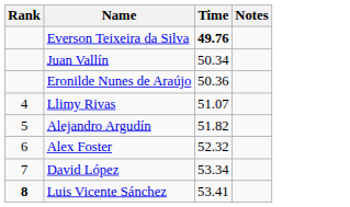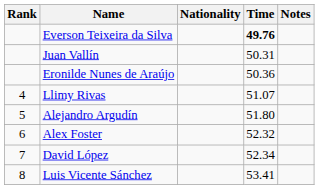 <table class="wikitable sortable" style="text-align:center">
 <tr>
 <th>Rank</th>
 <th>Name</th>
+<th>Nationality</th>
 <th>Time</th>
 <th>Notes</th>
 </tr>
 <tr>
 <td align=center></td>
 <td align=left><a href='#'>Everson Teixeira da Silva</a></td>
+<td align=left></td>
 <td><strong>49.76</strong></td>
 <td></td>
 </tr>
 <tr>
 <td align=center></td>
 <td align=left><a href='#'>Juan Vallín</a></td>
-<td>50.34</td>
+<td align=left></td>
+<td>50.31</td>
 <td></td>
 </tr>
 <tr>
 <td align=center></td>
 <td align=left><a href='#'>Eronilde Nunes de Araújo</a></td>
+<td align=left></td>
 <td>50.36</td>
 <td></td>
 </tr>
 <tr>
 <td align=center>4</td>
 <td align=left><a href='#'>Llimy Rivas</a></td>
+<td align=left></td>
 <td>51.07</td>
 <td></td>
 </tr>
 <tr>
 <td align=center>5</td>
 <td align=left><a href='#'>Alejandro Argudín</a></td>
-<td>51.82</td>
+<td align=left></td>
+<td>51.80</td>
 <td></td>
 </tr>
 <tr>
 <td align=center>6</td>
 <td align=left><a href='#'>Alex Foster</a></td>
+<td align=left></td>
 <td>52.32</td>
 <td></td>
 </tr>
 <tr>
 <td align=center>7</td>
 <td align=left><a href='#'>David López</a></td>
-<td>53.34</td>
+<td align=left></td>
+<td>52.34</td>
 <td></td>
 </tr>
 <tr>
-<td align=center><strong>8</strong></td>
+<td align=center>8</td>
 <td align=left><a href='#'>Luis Vicente Sánchez</a></td>
+<td align=left></td>
 <td>53.41</td>
 <td></td>
 </tr>
 </table>
